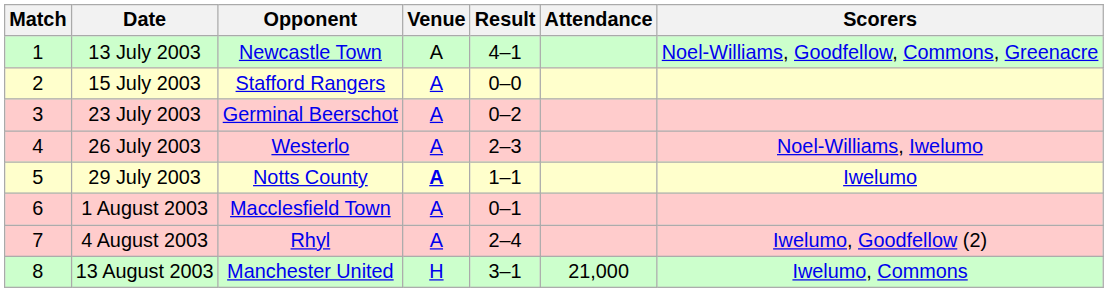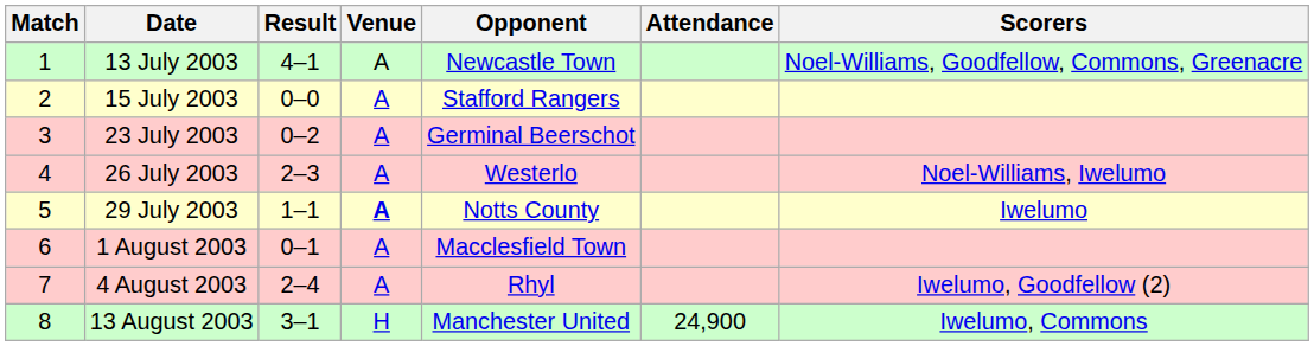 <table class="wikitable" style="font-size:100%; text-align:center">
 <tr>
 <th>Match</th>
 <th>Date</th>
+<th>Result</th>
+<th>Venue</th>
 <th>Opponent</th>
-<th>Venue</th>
-<th>Result</th>
 <th>Attendance</th>
 <th>Scorers</th>
 </tr>
 <tr style="background: #CCFFCC;">
 <td>1</td>
 <td>13 July 2003</td>
+<td>4–1</td>
+<td>A</td>
 <td><a href='#'>Newcastle Town</a></td>
-<td>A</td>
-<td>4–1</td>
 <td></td>
 <td><a href='#'>Noel-Williams</a>, <a href='#'>Goodfellow</a>, <a href='#'>Commons</a>, <a href='#'>Greenacre</a></td>
 </tr>
 <tr style="background: #FFFFCC;">
 <td>2</td>
 <td>15 July 2003</td>
+<td>0–0</td>
+<td><a href='#'>A</a></td>
 <td><a href='#'>Stafford Rangers</a></td>
-<td><a href='#'>A</a></td>
-<td>0–0</td>
 <td></td>
 <td></td>
 </tr>
 <tr style="background: #FFCCCC;">
 <td>3</td>
 <td>23 July 2003</td>
+<td>0–2</td>
+<td><a href='#'>A</a></td>
 <td><a href='#'>Germinal Beerschot</a></td>
-<td><a href='#'>A</a></td>
-<td>0–2</td>
 <td></td>
 <td></td>
 </tr>
 <tr style="background: #FFCCCC;">
 <td>4</td>
 <td>26 July 2003</td>
+<td>2–3</td>
+<td><a href='#'>A</a></td>
 <td><a href='#'>Westerlo</a></td>
-<td><a href='#'>A</a></td>
-<td>2–3</td>
 <td></td>
 <td><a href='#'>Noel-Williams</a>, <a href='#'>Iwelumo</a></td>
 </tr>
 <tr style="background: #FFFFCC;">
 <td>5</td>
 <td>29 July 2003</td>
+<td>1–1</td>
+<td><strong><a href='#'>A</a></strong></td>
 <td><a href='#'>Notts County</a></td>
-<td><strong><a href='#'>A</a></strong></td>
-<td>1–1</td>
 <td></td>
 <td><a href='#'>Iwelumo</a></td>
 </tr>
 <tr style="background: #FFCCCC;">
 <td>6</td>
 <td>1 August 2003</td>
+<td>0–1</td>
+<td><a href='#'>A</a></td>
 <td><a href='#'>Macclesfield Town</a></td>
-<td><a href='#'>A</a></td>
-<td>0–1</td>
 <td></td>
 <td></td>
 </tr>
 <tr style="background: #FFCCCC;">
 <td>7</td>
 <td>4 August 2003</td>
+<td>2–4</td>
+<td><a href='#'>A</a></td>
 <td><a href='#'>Rhyl</a></td>
-<td><a href='#'>A</a></td>
-<td>2–4</td>
 <td></td>
 <td><a href='#'>Iwelumo</a>, <a href='#'>Goodfellow</a> (2)</td>
 </tr>
 <tr style="background: #CCFFCC;">
 <td>8</td>
 <td>13 August 2003</td>
+<td>3–1</td>
+<td><a href='#'>H</a></td>
 <td><a href='#'>Manchester United</a></td>
-<td><a href='#'>H</a></td>
-<td>3–1</td>
-<td>21,000</td>
+<td>24,900</td>
 <td><a href='#'>Iwelumo</a>, <a href='#'>Commons</a></td>
 </tr>
 </table>
